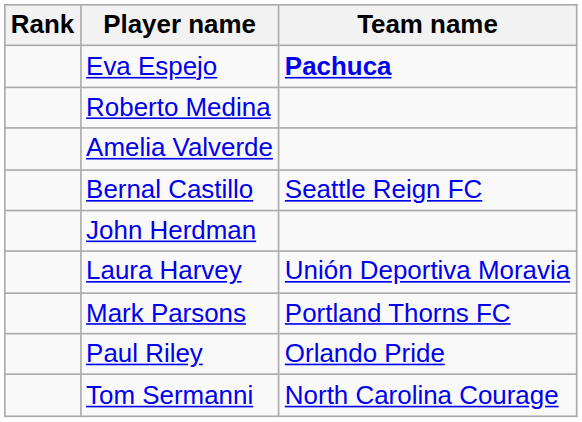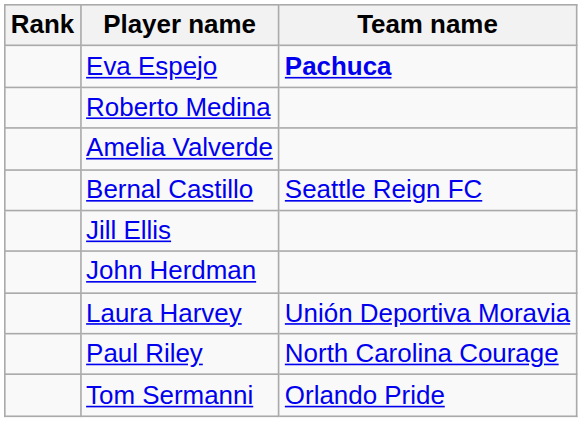 <table class="wikitable">
 <tr>
 <th>Rank</th>
 <th>Player name</th>
 <th>Team name</th>
 </tr>
 <tr>
 <td></td>
 <td> <a href='#'>Eva Espejo</a></td>
 <td><strong> <a href='#'>Pachuca</a></strong></td>
 </tr>
 <tr>
 <td></td>
 <td> <a href='#'>Roberto Medina</a></td>
 <td></td>
 </tr>
 <tr>
 <td></td>
 <td> <a href='#'>Amelia Valverde</a></td>
 <td></td>
 </tr>
 <tr>
 <td></td>
 <td> <a href='#'>Bernal Castillo</a></td>
 <td> <a href='#'>Seattle Reign FC</a></td>
 </tr>
 <tr>
 <td></td>
+<td> <a href='#'>Jill Ellis</a></td>
+<td></td>
+</tr>
+<tr>
+<td></td>
 <td> <a href='#'>John Herdman</a></td>
 <td></td>
 </tr>
 <tr>
 <td></td>
 <td> <a href='#'>Laura Harvey</a></td>
 <td> <a href='#'>Unión Deportiva Moravia</a></td>
 </tr>
 <tr>
 <td></td>
-<td> <a href='#'>Mark Parsons</a></td>
-<td> <a href='#'>Portland Thorns FC</a></td>
-</tr>
-<tr>
-<td></td>
 <td> <a href='#'>Paul Riley</a></td>
-<td> <a href='#'>Orlando Pride</a></td>
+<td> <a href='#'>North Carolina Courage</a></td>
 </tr>
 <tr>
 <td></td>
 <td> <a href='#'>Tom Sermanni</a></td>
-<td> <a href='#'>North Carolina Courage</a></td>
+<td> <a href='#'>Orlando Pride</a></td>
 </tr>
 </table>
